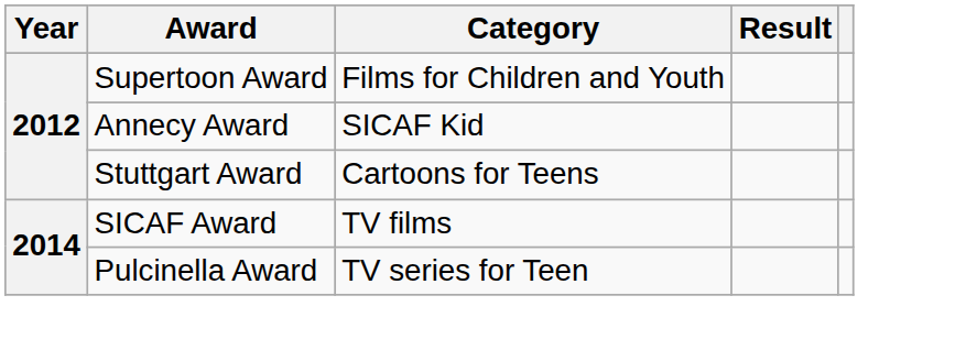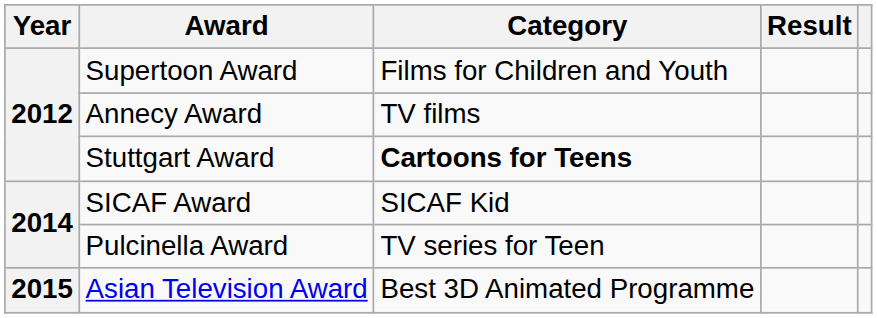 <table class="wikitable">
 <tr>
 <th>Year</th>
 <th>Award</th>
 <th>Category</th>
 <th>Result</th>
 <th></th>
 </tr>
 <tr>
 <th rowspan="3">2012</th>
 <td>Supertoon Award</td>
 <td>Films for Children and Youth</td>
 <td></td>
 <td></td>
 </tr>
 <tr>
 <td>Annecy Award</td>
-<td>SICAF Kid</td>
+<td>TV films</td>
 <td></td>
 <td></td>
 </tr>
 <tr>
 <td>Stuttgart Award</td>
-<td>Cartoons for Teens</td>
+<td><strong>Cartoons for Teens</strong></td>
 <td></td>
 <td></td>
 </tr>
 <tr>
 <th rowspan="2">2014</th>
 <td>SICAF Award</td>
-<td>TV films</td>
+<td>SICAF Kid</td>
 <td></td>
 <td></td>
 </tr>
 <tr>
 <td>Pulcinella Award</td>
 <td>TV series for Teen</td>
 <td></td>
 <td></td>
 </tr>
+<tr>
+<th>2015</th>
+<td><a href='#'>Asian Television Award</a></td>
+<td>Best 3D Animated Programme</td>
+<td></td>
+<td></td>
+</tr>
 </table>
